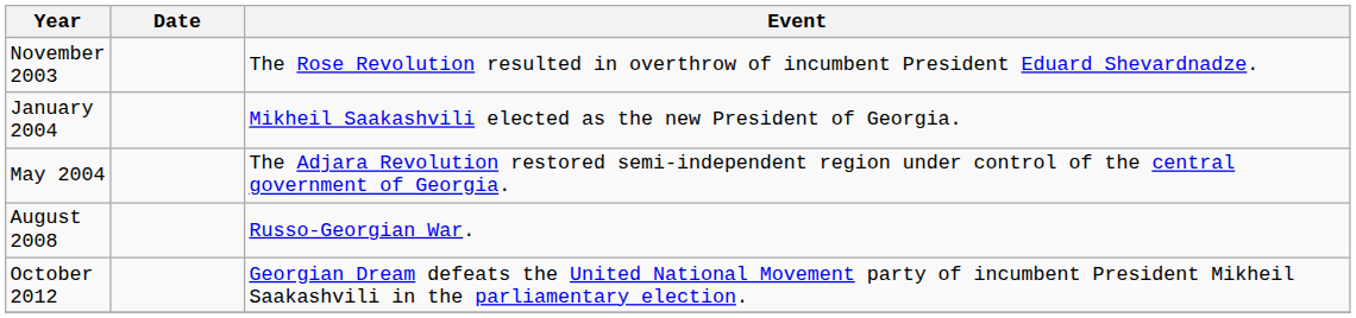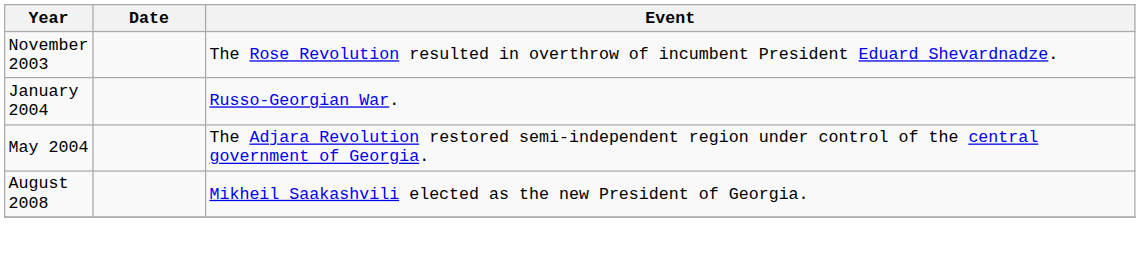 <table class="wikitable" width="100%">
 <tr>
 <th style="width:6%">Year</th>
 <th style="width:10%">Date</th>
 <th>Event</th>
 </tr>
 <tr>
 <td>November 2003</td>
 <td></td>
 <td>The <a href='#'>Rose Revolution</a> resulted in overthrow of incumbent President <a href='#'>Eduard Shevardnadze</a>.</td>
 </tr>
 <tr>
 <td>January 2004</td>
 <td></td>
-<td><a href='#'>Mikheil Saakashvili</a> elected as the new President of Georgia.</td>
+<td><a href='#'>Russo-Georgian War</a>.</td>
 </tr>
 <tr>
 <td>May 2004</td>
 <td></td>
 <td>The <a href='#'>Adjara Revolution</a> restored semi-independent region under control of the <a href='#'>central government of Georgia</a>.</td>
 </tr>
 <tr>
 <td>August 2008</td>
 <td></td>
-<td><a href='#'>Russo-Georgian War</a>.</td>
-</tr>
-<tr>
-<td>October 2012</td>
-<td></td>
-<td><a href='#'>Georgian Dream</a> defeats the <a href='#'>United National Movement</a> party of incumbent President Mikheil Saakashvili in the <a href='#'>parliamentary election</a>.</td>
+<td><a href='#'>Mikheil Saakashvili</a> elected as the new President of Georgia.</td>
 </tr>
 <tr>
 </tr>
 </table>
